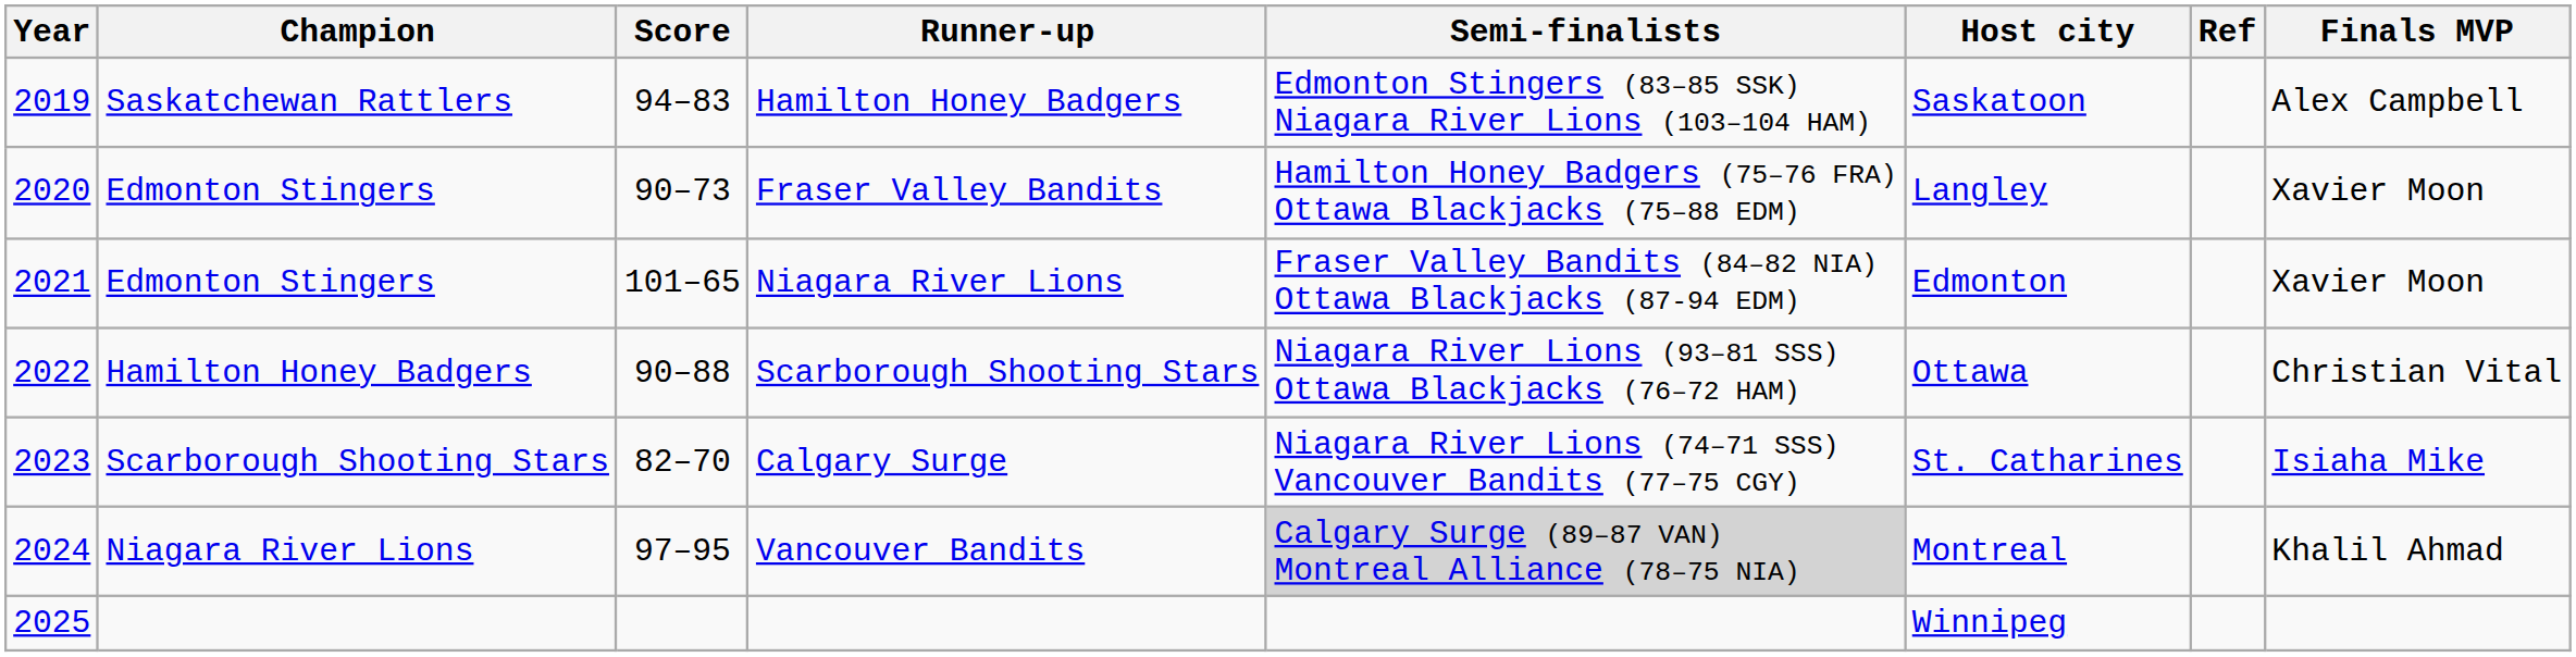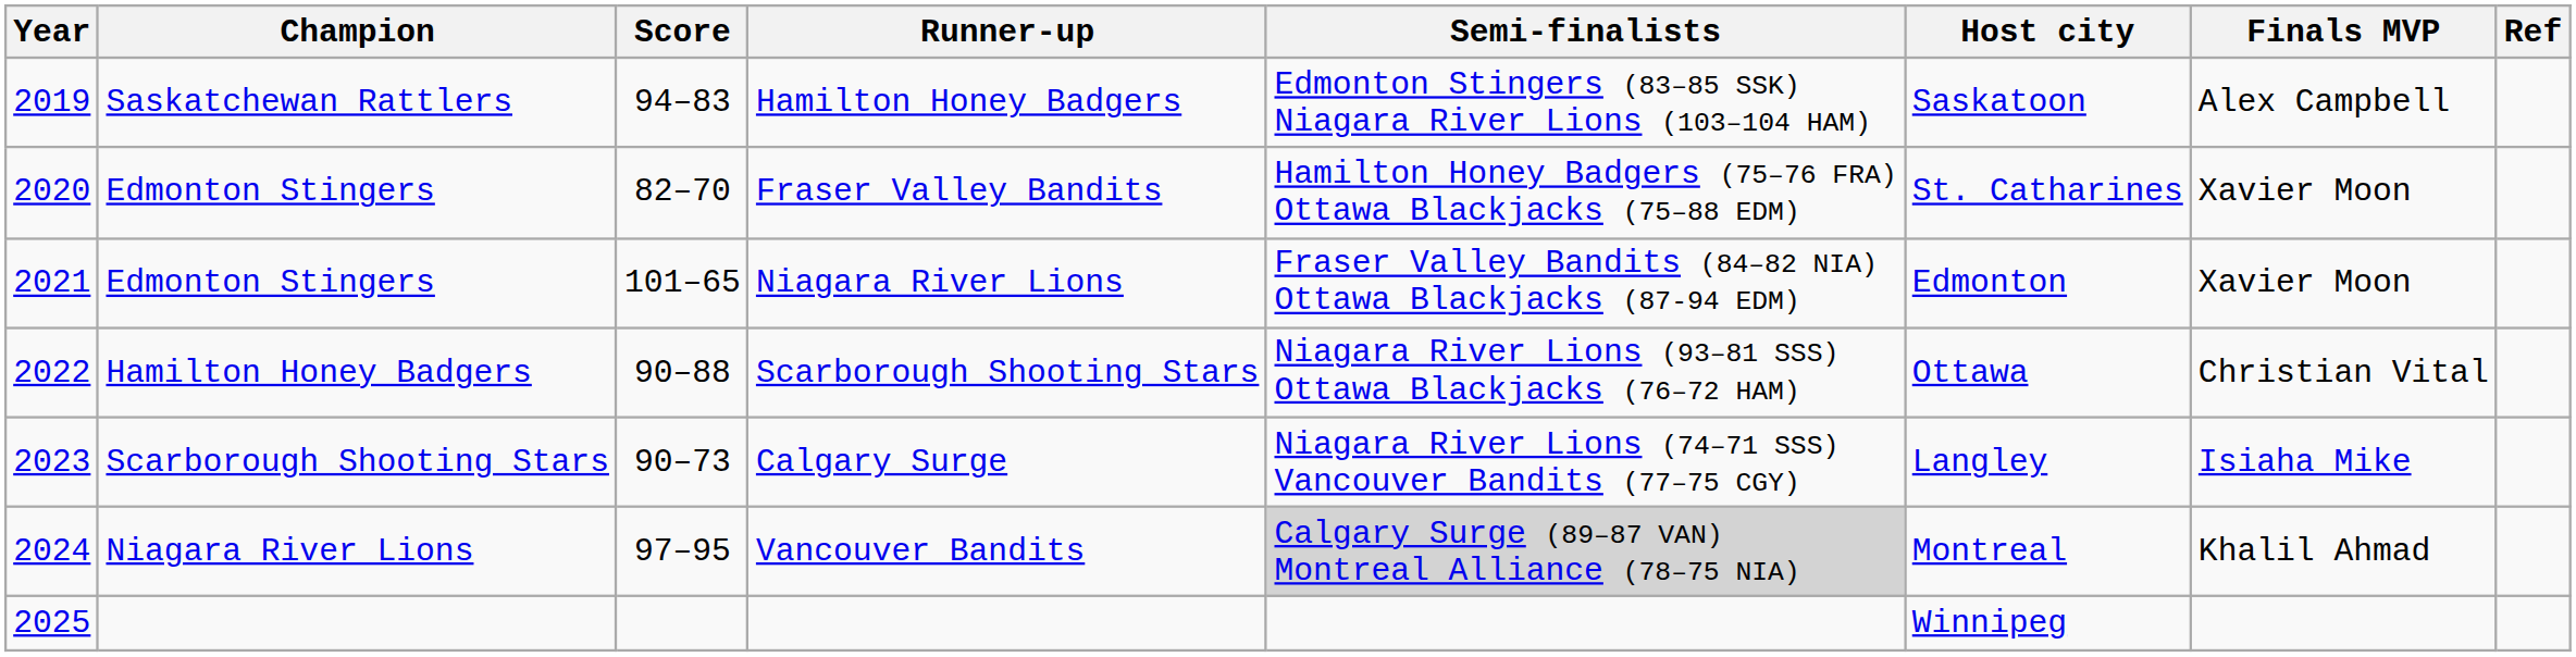 <table class="wikitable sortable">
 <tr>
 <th>Year</th>
 <th>Champion</th>
 <th>Score</th>
 <th>Runner-up</th>
 <th>Semi-finalists</th>
 <th>Host city</th>
+<th>Finals MVP</th>
 <th>Ref</th>
-<th>Finals MVP</th>
 </tr>
 <tr>
 <td><a href='#'>2019</a></td>
 <td><a href='#'>Saskatchewan Rattlers</a></td>
 <td align="center">94–83</td>
 <td><a href='#'>Hamilton Honey Badgers</a></td>
 <td><a href='#'>Edmonton Stingers</a> <small>(83–85 SSK)</small><br><a href='#'>Niagara River Lions</a> <small>(103–104 HAM)</small></td>
 <td><a href='#'>Saskatoon</a></td>
+<td>Alex Campbell</td>
 <td></td>
-<td>Alex Campbell</td>
 </tr>
 <tr>
 <td><a href='#'>2020</a></td>
 <td><a href='#'>Edmonton Stingers</a></td>
-<td align="center">90–73</td>
+<td align="center">82–70</td>
 <td><a href='#'>Fraser Valley Bandits</a></td>
 <td><a href='#'>Hamilton Honey Badgers</a> <small>(75–76 FRA)</small><br><a href='#'>Ottawa Blackjacks</a> <small>(75–88 EDM)</small></td>
-<td><a href='#'>Langley</a></td>
+<td><a href='#'>St. Catharines</a></td>
+<td>Xavier Moon</td>
 <td></td>
-<td>Xavier Moon</td>
 </tr>
 <tr>
 <td><a href='#'>2021</a></td>
 <td><a href='#'>Edmonton Stingers</a></td>
 <td align="center">101–65</td>
 <td><a href='#'>Niagara River Lions</a></td>
 <td><a href='#'>Fraser Valley Bandits</a> <small>(84–82 NIA)</small><br><a href='#'>Ottawa Blackjacks</a> <small>(87-94 EDM)</small></td>
 <td><a href='#'>Edmonton</a></td>
+<td>Xavier Moon</td>
 <td></td>
-<td>Xavier Moon</td>
 </tr>
 <tr>
 <td><a href='#'>2022</a></td>
 <td><a href='#'>Hamilton Honey Badgers</a></td>
 <td align="center">90–88</td>
 <td><a href='#'>Scarborough Shooting Stars</a></td>
 <td><a href='#'>Niagara River Lions</a> <small>(93–81 SSS)</small><br><a href='#'>Ottawa Blackjacks</a> <small>(76–72 HAM)</small></td>
 <td><a href='#'>Ottawa</a></td>
+<td>Christian Vital</td>
 <td></td>
-<td>Christian Vital</td>
 </tr>
 <tr>
 <td><a href='#'>2023</a></td>
 <td><a href='#'>Scarborough Shooting Stars</a></td>
-<td align="center">82–70</td>
+<td align="center">90–73</td>
 <td><a href='#'>Calgary Surge</a></td>
 <td><a href='#'>Niagara River Lions</a> <small>(74–71 SSS)</small><br><a href='#'>Vancouver Bandits</a> <small>(77–75 CGY)</small></td>
-<td><a href='#'>St. Catharines</a></td>
+<td><a href='#'>Langley</a></td>
+<td><a href='#'>Isiaha Mike</a></td>
 <td></td>
-<td><a href='#'>Isiaha Mike</a></td>
 </tr>
 <tr>
 <td><a href='#'>2024</a></td>
 <td><a href='#'>Niagara River Lions</a></td>
 <td align="center">97–95</td>
 <td><a href='#'>Vancouver Bandits</a></td>
 <td style="background: lightgrey;"><a href='#'>Calgary Surge</a> <small>(89–87 VAN)</small><br><a href='#'>Montreal Alliance</a> <small>(78–75 NIA)</small></td>
 <td><a href='#'>Montreal</a></td>
+<td>Khalil Ahmad</td>
 <td></td>
-<td>Khalil Ahmad</td>
 </tr>
 <tr>
 <td><a href='#'>2025</a></td>
 <td></td>
 <td align="center"></td>
 <td></td>
 <td></td>
 <td><a href='#'>Winnipeg</a></td>
 <td></td>
 <td></td>
 </tr>
 </table>
